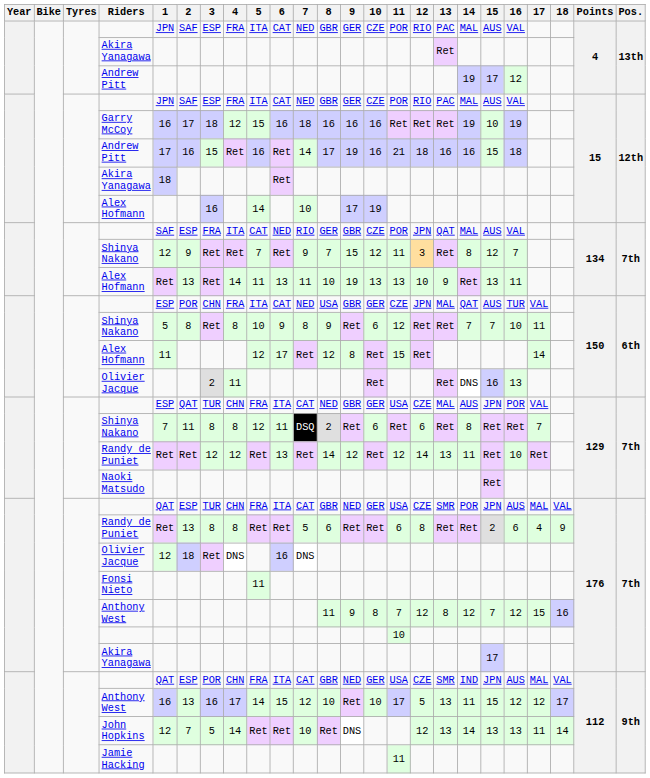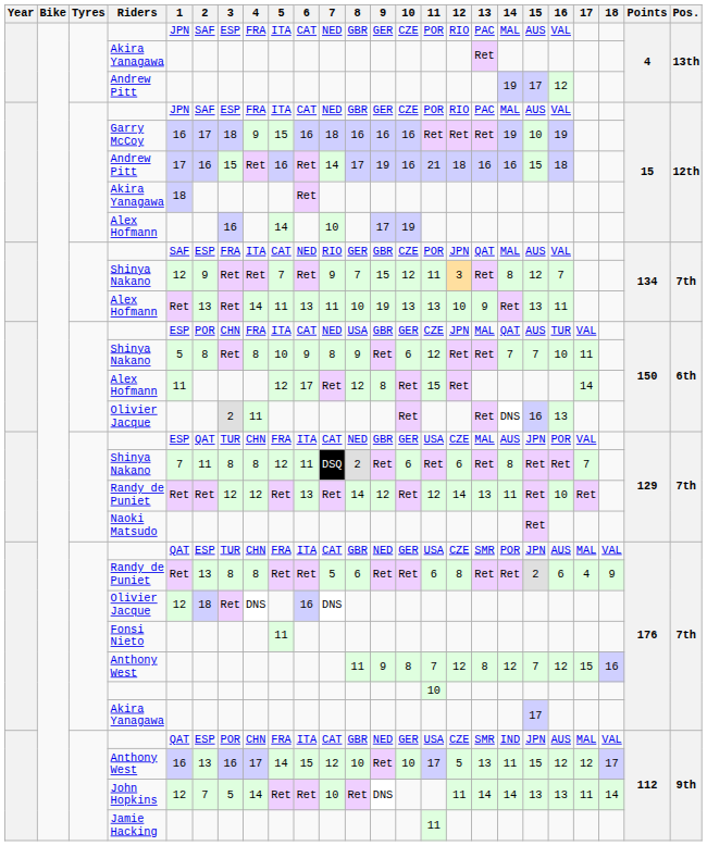 <table class="wikitable" border="1" style="text-align:center; font-size:95%">
 <tr>
 <th scope="col">Year</th>
 <th scope="col">Bike</th>
 <th scope="col">Tyres</th>
 <th scope="col">Riders</th>
 <th scope="col">1</th>
 <th scope="col">2</th>
 <th scope="col">3</th>
 <th scope="col">4</th>
 <th scope="col">5</th>
 <th scope="col">6</th>
 <th scope="col">7</th>
 <th scope="col">8</th>
 <th scope="col">9</th>
 <th scope="col">10</th>
 <th scope="col">11</th>
 <th scope="col">12</th>
 <th scope="col">13</th>
 <th scope="col">14</th>
 <th scope="col">15</th>
 <th scope="col">16</th>
 <th scope="col">17</th>
 <th scope="col">18</th>
 <th scope="col">Points</th>
 <th scope="col">Pos.</th>
 </tr>
 <tr>
 <th scope="row" rowspan="3"></th>
 <td rowspan="30"></td>
 <td rowspan="3"></td>
 <td></td>
 <td><a href='#'>JPN</a></td>
 <td><a href='#'>SAF</a></td>
 <td><a href='#'>ESP</a></td>
 <td><a href='#'>FRA</a></td>
 <td><a href='#'>ITA</a></td>
 <td><a href='#'>CAT</a></td>
 <td><a href='#'>NED</a></td>
 <td><a href='#'>GBR</a></td>
 <td><a href='#'>GER</a></td>
 <td><a href='#'>CZE</a></td>
 <td><a href='#'>POR</a></td>
 <td><a href='#'>RIO</a></td>
 <td><a href='#'>PAC</a></td>
 <td><a href='#'>MAL</a></td>
 <td><a href='#'>AUS</a></td>
 <td><a href='#'>VAL</a></td>
 <td></td>
 <td></td>
 <th rowspan="3">4</th>
 <th rowspan="3">13th</th>
 </tr>
 <tr>
 <td align="left"> <a href='#'>Akira Yanagawa</a></td>
 <td></td>
 <td></td>
 <td></td>
 <td></td>
 <td></td>
 <td></td>
 <td></td>
 <td></td>
 <td></td>
 <td></td>
 <td></td>
 <td></td>
 <td style="background:#EFCFFF;">Ret</td>
 <td></td>
 <td></td>
 <td></td>
 <td></td>
 <td></td>
 </tr>
 <tr>
 <td align="left"> <a href='#'>Andrew Pitt</a></td>
 <td></td>
 <td></td>
 <td></td>
 <td></td>
 <td></td>
 <td></td>
 <td></td>
 <td></td>
 <td></td>
 <td></td>
 <td></td>
 <td></td>
 <td></td>
 <td style="background:#CFCFFF;">19</td>
 <td style="background:#CFCFFF;">17</td>
 <td style="background:#DFFFDF;">12</td>
 <td></td>
 <td></td>
 </tr>
 <tr>
 <th scope="row" rowspan="5"></th>
 <td rowspan="5"></td>
 <td></td>
 <td><a href='#'>JPN</a></td>
 <td><a href='#'>SAF</a></td>
 <td><a href='#'>ESP</a></td>
 <td><a href='#'>FRA</a></td>
 <td><a href='#'>ITA</a></td>
 <td><a href='#'>CAT</a></td>
 <td><a href='#'>NED</a></td>
 <td><a href='#'>GBR</a></td>
 <td><a href='#'>GER</a></td>
 <td><a href='#'>CZE</a></td>
 <td><a href='#'>POR</a></td>
 <td><a href='#'>RIO</a></td>
 <td><a href='#'>PAC</a></td>
 <td><a href='#'>MAL</a></td>
 <td><a href='#'>AUS</a></td>
 <td><a href='#'>VAL</a></td>
 <td></td>
 <td></td>
 <th rowspan="5">15</th>
 <th rowspan="5">12th</th>
 </tr>
 <tr>
 <td align="left"> <a href='#'>Garry McCoy</a></td>
 <td style="background:#CFCFFF;">16</td>
 <td style="background:#CFCFFF;">17</td>
 <td style="background:#CFCFFF;">18</td>
-<td style="background:#DFFFDF;">12</td>
+<td style="background:#DFFFDF;">9</td>
 <td style="background:#DFFFDF;">15</td>
 <td style="background:#CFCFFF;">16</td>
 <td style="background:#CFCFFF;">18</td>
 <td style="background:#CFCFFF;">16</td>
 <td style="background:#CFCFFF;">16</td>
 <td style="background:#CFCFFF;">16</td>
 <td style="background:#EFCFFF;">Ret</td>
 <td style="background:#EFCFFF;">Ret</td>
 <td style="background:#EFCFFF;">Ret</td>
 <td style="background:#CFCFFF;">19</td>
 <td style="background:#DFFFDF;">10</td>
 <td style="background:#CFCFFF;">19</td>
 <td></td>
 <td></td>
 </tr>
 <tr>
 <td align="left"> <a href='#'>Andrew Pitt</a></td>
 <td style="background:#CFCFFF;">17</td>
 <td style="background:#CFCFFF;">16</td>
 <td style="background:#DFFFDF;">15</td>
 <td style="background:#EFCFFF;">Ret</td>
 <td style="background:#CFCFFF;">16</td>
 <td style="background:#EFCFFF;">Ret</td>
 <td style="background:#DFFFDF;">14</td>
 <td style="background:#CFCFFF;">17</td>
 <td style="background:#CFCFFF;">19</td>
 <td style="background:#CFCFFF;">16</td>
 <td style="background:#CFCFFF;">21</td>
 <td style="background:#CFCFFF;">18</td>
 <td style="background:#CFCFFF;">16</td>
 <td style="background:#CFCFFF;">16</td>
 <td style="background:#DFFFDF;">15</td>
 <td style="background:#CFCFFF;">18</td>
 <td></td>
 <td></td>
 </tr>
 <tr>
 <td align="left"> <a href='#'>Akira Yanagawa</a></td>
 <td style="background:#CFCFFF;">18</td>
 <td></td>
 <td></td>
 <td></td>
 <td></td>
 <td style="background:#EFCFFF;">Ret</td>
 <td></td>
 <td></td>
 <td></td>
 <td></td>
 <td></td>
 <td></td>
 <td></td>
 <td></td>
 <td></td>
 <td></td>
 <td></td>
 <td></td>
 </tr>
 <tr>
 <td align="left"> <a href='#'>Alex Hofmann</a></td>
 <td></td>
 <td></td>
 <td style="background:#CFCFFF;">16</td>
 <td></td>
 <td style="background:#DFFFDF;">14</td>
 <td></td>
 <td style="background:#DFFFDF;">10</td>
 <td></td>
 <td style="background:#CFCFFF;">17</td>
 <td style="background:#CFCFFF;">19</td>
 <td></td>
 <td></td>
 <td></td>
 <td></td>
 <td></td>
 <td></td>
 <td></td>
 <td></td>
 </tr>
 <tr>
 <th scope="row" rowspan="3"></th>
 <td rowspan="3"></td>
 <td></td>
 <td><a href='#'>SAF</a></td>
 <td><a href='#'>ESP</a></td>
 <td><a href='#'>FRA</a></td>
 <td><a href='#'>ITA</a></td>
 <td><a href='#'>CAT</a></td>
 <td><a href='#'>NED</a></td>
 <td><a href='#'>RIO</a></td>
 <td><a href='#'>GER</a></td>
 <td><a href='#'>GBR</a></td>
 <td><a href='#'>CZE</a></td>
 <td><a href='#'>POR</a></td>
 <td><a href='#'>JPN</a></td>
 <td><a href='#'>QAT</a></td>
 <td><a href='#'>MAL</a></td>
 <td><a href='#'>AUS</a></td>
 <td><a href='#'>VAL</a></td>
 <td></td>
 <td></td>
 <th rowspan="3">134</th>
 <th rowspan="3">7th</th>
 </tr>
 <tr>
 <td align="left"> <a href='#'>Shinya Nakano</a></td>
 <td style="background:#DFFFDF;">12</td>
 <td style="background:#DFFFDF;">9</td>
 <td style="background:#EFCFFF;">Ret</td>
 <td style="background:#EFCFFF;">Ret</td>
 <td style="background:#DFFFDF;">7</td>
 <td style="background:#EFCFFF;">Ret</td>
 <td style="background:#DFFFDF;">9</td>
 <td style="background:#DFFFDF;">7</td>
 <td style="background:#DFFFDF;">15</td>
 <td style="background:#DFFFDF;">12</td>
 <td style="background:#DFFFDF;">11</td>
 <td style="background:#FFDF9F;">3</td>
 <td style="background:#EFCFFF;">Ret</td>
 <td style="background:#DFFFDF;">8</td>
 <td style="background:#DFFFDF;">12</td>
 <td style="background:#DFFFDF;">7</td>
 <td></td>
 <td></td>
 </tr>
 <tr>
 <td align="left"> <a href='#'>Alex Hofmann</a></td>
 <td style="background:#EFCFFF;">Ret</td>
 <td style="background:#DFFFDF;">13</td>
 <td style="background:#EFCFFF;">Ret</td>
 <td style="background:#DFFFDF;">14</td>
 <td style="background:#DFFFDF;">11</td>
 <td style="background:#DFFFDF;">13</td>
 <td style="background:#DFFFDF;">11</td>
 <td style="background:#DFFFDF;">10</td>
 <td style="background:#DFFFDF;">19</td>
 <td style="background:#DFFFDF;">13</td>
 <td style="background:#DFFFDF;">13</td>
 <td style="background:#DFFFDF;">10</td>
 <td style="background:#DFFFDF;">9</td>
 <td style="background:#EFCFFF;">Ret</td>
 <td style="background:#DFFFDF;">13</td>
 <td style="background:#DFFFDF;">11</td>
 <td></td>
 <td></td>
 </tr>
 <tr>
 <th scope="row" rowspan="4"></th>
 <td rowspan="4"></td>
 <td></td>
 <td><a href='#'>ESP</a></td>
 <td><a href='#'>POR</a></td>
 <td><a href='#'>CHN</a></td>
 <td><a href='#'>FRA</a></td>
 <td><a href='#'>ITA</a></td>
 <td><a href='#'>CAT</a></td>
 <td><a href='#'>NED</a></td>
 <td><a href='#'>USA</a></td>
 <td><a href='#'>GBR</a></td>
 <td><a href='#'>GER</a></td>
 <td><a href='#'>CZE</a></td>
 <td><a href='#'>JPN</a></td>
 <td><a href='#'>MAL</a></td>
 <td><a href='#'>QAT</a></td>
 <td><a href='#'>AUS</a></td>
 <td><a href='#'>TUR</a></td>
 <td><a href='#'>VAL</a></td>
 <td></td>
 <th rowspan="4">150</th>
 <th rowspan="4">6th</th>
 </tr>
 <tr>
 <td align="left"> <a href='#'>Shinya Nakano</a></td>
 <td style="background:#DFFFDF;">5</td>
 <td style="background:#DFFFDF;">8</td>
 <td style="background:#EFCFFF;">Ret</td>
 <td style="background:#DFFFDF;">8</td>
 <td style="background:#DFFFDF;">10</td>
 <td style="background:#DFFFDF;">9</td>
 <td style="background:#DFFFDF;">8</td>
 <td style="background:#DFFFDF;">9</td>
 <td style="background:#EFCFFF;">Ret</td>
 <td style="background:#DFFFDF;">6</td>
 <td style="background:#DFFFDF;">12</td>
 <td style="background:#EFCFFF;">Ret</td>
 <td style="background:#EFCFFF;">Ret</td>
 <td style="background:#DFFFDF;">7</td>
 <td style="background:#DFFFDF;">7</td>
 <td style="background:#DFFFDF;">10</td>
 <td style="background:#DFFFDF;">11</td>
 <td></td>
 </tr>
 <tr>
 <td align="left"> <a href='#'>Alex Hofmann</a></td>
 <td style="background:#DFFFDF;">11</td>
 <td></td>
 <td></td>
 <td></td>
 <td style="background:#DFFFDF;">12</td>
 <td style="background:#DFFFDF;">17</td>
 <td style="background:#EFCFFF;">Ret</td>
 <td style="background:#DFFFDF;">12</td>
 <td style="background:#DFFFDF;">8</td>
 <td style="background:#EFCFFF;">Ret</td>
 <td style="background:#DFFFDF;">15</td>
 <td style="background:#EFCFFF;">Ret</td>
 <td></td>
 <td></td>
 <td></td>
 <td></td>
 <td style="background:#DFFFDF;">14</td>
 <td></td>
 </tr>
 <tr>
 <td align="left"> <a href='#'>Olivier Jacque</a></td>
 <td></td>
 <td></td>
 <td style="background:#DFDFDF;">2</td>
 <td style="background:#DFFFDF;">11</td>
 <td></td>
 <td></td>
 <td></td>
 <td></td>
 <td></td>
 <td style="background:#EFCFFF;">Ret</td>
 <td></td>
 <td></td>
 <td style="background:#EFCFFF;">Ret</td>
 <td style="background:#FFFFFF;">DNS</td>
 <td style="background:#CFCFFF;">16</td>
 <td style="background:#DFFFDF;">13</td>
 <td></td>
 <td></td>
 </tr>
 <tr>
 <th scope="row" rowspan="4"></th>
 <td rowspan="4"></td>
 <td></td>
 <td><a href='#'>ESP</a></td>
 <td><a href='#'>QAT</a></td>
 <td><a href='#'>TUR</a></td>
 <td><a href='#'>CHN</a></td>
 <td><a href='#'>FRA</a></td>
 <td><a href='#'>ITA</a></td>
 <td><a href='#'>CAT</a></td>
 <td><a href='#'>NED</a></td>
 <td><a href='#'>GBR</a></td>
 <td><a href='#'>GER</a></td>
 <td><a href='#'>USA</a></td>
 <td><a href='#'>CZE</a></td>
 <td><a href='#'>MAL</a></td>
 <td><a href='#'>AUS</a></td>
 <td><a href='#'>JPN</a></td>
 <td><a href='#'>POR</a></td>
 <td><a href='#'>VAL</a></td>
 <td></td>
 <th rowspan="4">129</th>
 <th rowspan="4">7th</th>
 </tr>
 <tr>
 <td align="left"> <a href='#'>Shinya Nakano</a></td>
 <td style="background:#DFFFDF;">7</td>
 <td style="background:#DFFFDF;">11</td>
 <td style="background:#DFFFDF;">8</td>
 <td style="background:#DFFFDF;">8</td>
 <td style="background:#DFFFDF;">12</td>
 <td style="background:#DFFFDF;">11</td>
 <td style="background:#000000; color:white;">DSQ</td>
 <td style="background:#DFDFDF;">2</td>
 <td style="background:#EFCFFF;">Ret</td>
 <td style="background:#DFFFDF;">6</td>
 <td style="background:#EFCFFF;">Ret</td>
 <td style="background:#DFFFDF;">6</td>
 <td style="background:#EFCFFF;">Ret</td>
 <td style="background:#DFFFDF;">8</td>
 <td style="background:#EFCFFF;">Ret</td>
 <td style="background:#EFCFFF;">Ret</td>
 <td style="background:#DFFFDF;">7</td>
 <td></td>
 </tr>
 <tr>
 <td align="left"> <a href='#'>Randy de Puniet</a></td>
 <td style="background:#EFCFFF;">Ret</td>
 <td style="background:#EFCFFF;">Ret</td>
 <td style="background:#DFFFDF;">12</td>
 <td style="background:#DFFFDF;">12</td>
 <td style="background:#EFCFFF;">Ret</td>
 <td style="background:#DFFFDF;">13</td>
 <td style="background:#EFCFFF;">Ret</td>
 <td style="background:#DFFFDF;">14</td>
 <td style="background:#DFFFDF;">12</td>
 <td style="background:#EFCFFF;">Ret</td>
 <td style="background:#DFFFDF;">12</td>
 <td style="background:#DFFFDF;">14</td>
 <td style="background:#DFFFDF;">13</td>
 <td style="background:#DFFFDF;">11</td>
 <td style="background:#EFCFFF;">Ret</td>
 <td style="background:#DFFFDF;">10</td>
 <td style="background:#EFCFFF;">Ret</td>
 <td></td>
 </tr>
 <tr>
 <td align="left"> <a href='#'>Naoki Matsudo</a></td>
 <td></td>
 <td></td>
 <td></td>
 <td></td>
 <td></td>
 <td></td>
 <td></td>
 <td></td>
 <td></td>
 <td></td>
 <td></td>
 <td></td>
 <td></td>
 <td></td>
 <td style="background:#EFCFFF;">Ret</td>
 <td></td>
 <td></td>
 <td></td>
 </tr>
 <tr>
 <th scope="row" rowspan="7"></th>
 <td rowspan="7"></td>
 <td></td>
 <td><a href='#'>QAT</a></td>
 <td><a href='#'>ESP</a></td>
 <td><a href='#'>TUR</a></td>
 <td><a href='#'>CHN</a></td>
 <td><a href='#'>FRA</a></td>
 <td><a href='#'>ITA</a></td>
 <td><a href='#'>CAT</a></td>
 <td><a href='#'>GBR</a></td>
 <td><a href='#'>NED</a></td>
 <td><a href='#'>GER</a></td>
 <td><a href='#'>USA</a></td>
 <td><a href='#'>CZE</a></td>
 <td><a href='#'>SMR</a></td>
 <td><a href='#'>POR</a></td>
 <td><a href='#'>JPN</a></td>
 <td><a href='#'>AUS</a></td>
 <td><a href='#'>MAL</a></td>
 <td><a href='#'>VAL</a></td>
 <th rowspan="7">176</th>
 <th rowspan="7">7th</th>
 </tr>
 <tr>
 <td align="left"> <a href='#'>Randy de Puniet</a></td>
 <td style="background:#EFCFFF;">Ret</td>
 <td style="background:#DFFFDF;">13</td>
 <td style="background:#DFFFDF;">8</td>
 <td style="background:#DFFFDF;">8</td>
 <td style="background:#EFCFFF;">Ret</td>
 <td style="background:#EFCFFF;">Ret</td>
 <td style="background:#DFFFDF;">5</td>
 <td style="background:#DFFFDF;">6</td>
 <td style="background:#EFCFFF;">Ret</td>
 <td style="background:#EFCFFF;">Ret</td>
 <td style="background:#DFFFDF;">6</td>
 <td style="background:#DFFFDF;">8</td>
 <td style="background:#EFCFFF;">Ret</td>
 <td style="background:#EFCFFF;">Ret</td>
 <td style="background:#DFDFDF;">2</td>
 <td style="background:#DFFFDF;">6</td>
 <td style="background:#DFFFDF;">4</td>
 <td style="background:#DFFFDF;">9</td>
 </tr>
 <tr>
 <td align="left"> <a href='#'>Olivier Jacque</a></td>
 <td style="background:#DFFFDF;">12</td>
 <td style="background:#CFCFFF;">18</td>
 <td style="background:#EFCFFF;">Ret</td>
 <td style="background:#FFFFFF;">DNS</td>
 <td></td>
 <td style="background:#CFCFFF;">16</td>
 <td style="background:#FFFFFF;">DNS</td>
 <td></td>
 <td></td>
 <td></td>
 <td></td>
 <td></td>
 <td></td>
 <td></td>
 <td></td>
 <td></td>
 <td></td>
 <td></td>
 </tr>
 <tr>
 <td align="left"> <a href='#'>Fonsi Nieto</a></td>
 <td></td>
 <td></td>
 <td></td>
 <td></td>
 <td style="background:#DFFFDF;">11</td>
 <td></td>
 <td></td>
 <td></td>
 <td></td>
 <td></td>
 <td></td>
 <td></td>
 <td></td>
 <td></td>
 <td></td>
 <td></td>
 <td></td>
 <td></td>
 </tr>
 <tr>
 <td align="left"> <a href='#'>Anthony West</a></td>
 <td></td>
 <td></td>
 <td></td>
 <td></td>
 <td></td>
 <td></td>
 <td></td>
 <td style="background:#DFFFDF;">11</td>
 <td style="background:#DFFFDF;">9</td>
 <td style="background:#DFFFDF;">8</td>
 <td style="background:#DFFFDF;">7</td>
 <td style="background:#DFFFDF;">12</td>
 <td style="background:#DFFFDF;">8</td>
 <td style="background:#DFFFDF;">12</td>
 <td style="background:#DFFFDF;">7</td>
 <td style="background:#DFFFDF;">12</td>
 <td style="background:#DFFFDF;">15</td>
 <td style="background:#CFCFFF;">16</td>
 </tr>
 <tr>
 <td align="left"></td>
 <td></td>
 <td></td>
 <td></td>
 <td></td>
 <td></td>
 <td></td>
 <td></td>
 <td></td>
 <td></td>
 <td></td>
 <td style="background:#DFFFDF;">10</td>
 <td></td>
 <td></td>
 <td></td>
 <td></td>
 <td></td>
 <td></td>
 <td></td>
 </tr>
 <tr>
 <td align="left"> <a href='#'>Akira Yanagawa</a></td>
 <td></td>
 <td></td>
 <td></td>
 <td></td>
 <td></td>
 <td></td>
 <td></td>
 <td></td>
 <td></td>
 <td></td>
 <td></td>
 <td></td>
 <td></td>
 <td></td>
 <td style="background:#CFCFFF;">17</td>
 <td></td>
 <td></td>
 <td></td>
 </tr>
 <tr>
 <th scope="row" rowspan="4"></th>
 <td rowspan="4"></td>
 <td></td>
 <td><a href='#'>QAT</a></td>
 <td><a href='#'>ESP</a></td>
 <td><a href='#'>POR</a></td>
 <td><a href='#'>CHN</a></td>
 <td><a href='#'>FRA</a></td>
 <td><a href='#'>ITA</a></td>
 <td><a href='#'>CAT</a></td>
 <td><a href='#'>GBR</a></td>
 <td><a href='#'>NED</a></td>
 <td><a href='#'>GER</a></td>
 <td><a href='#'>USA</a></td>
 <td><a href='#'>CZE</a></td>
 <td><a href='#'>SMR</a></td>
 <td><a href='#'>IND</a></td>
 <td><a href='#'>JPN</a></td>
 <td><a href='#'>AUS</a></td>
 <td><a href='#'>MAL</a></td>
 <td><a href='#'>VAL</a></td>
 <th rowspan="4">112</th>
 <th rowspan="4">9th</th>
 </tr>
 <tr>
 <td align="left"> <a href='#'>Anthony West</a></td>
 <td style="background:#CFCFFF;">16</td>
 <td style="background:#DFFFDF;">13</td>
 <td style="background:#CFCFFF;">16</td>
 <td style="background:#CFCFFF;">17</td>
 <td style="background:#DFFFDF;">14</td>
 <td style="background:#DFFFDF;">15</td>
 <td style="background:#DFFFDF;">12</td>
 <td style="background:#DFFFDF;">10</td>
 <td style="background:#EFCFFF;">Ret</td>
 <td style="background:#DFFFDF;">10</td>
 <td style="background:#CFCFFF;">17</td>
 <td style="background:#DFFFDF;">5</td>
 <td style="background:#DFFFDF;">13</td>
 <td style="background:#DFFFDF;">11</td>
 <td style="background:#DFFFDF;">15</td>
 <td style="background:#DFFFDF;">12</td>
 <td style="background:#DFFFDF;">12</td>
 <td style="background:#CFCFFF;">17</td>
 </tr>
 <tr>
 <td align="left"> <a href='#'>John Hopkins</a></td>
 <td style="background:#DFFFDF;">12</td>
 <td style="background:#DFFFDF;">7</td>
 <td style="background:#DFFFDF;">5</td>
 <td style="background:#DFFFDF;">14</td>
 <td style="background:#EFCFFF;">Ret</td>
 <td style="background:#EFCFFF;">Ret</td>
 <td style="background:#DFFFDF;">10</td>
 <td style="background:#EFCFFF;">Ret</td>
 <td style="background:#FFFFFF;">DNS</td>
 <td></td>
 <td></td>
-<td style="background:#DFFFDF;">12</td>
-<td style="background:#DFFFDF;">13</td>
+<td style="background:#DFFFDF;">11</td>
+<td style="background:#DFFFDF;">14</td>
 <td style="background:#DFFFDF;">14</td>
 <td style="background:#DFFFDF;">13</td>
 <td style="background:#DFFFDF;">13</td>
 <td style="background:#DFFFDF;">11</td>
 <td style="background:#DFFFDF;">14</td>
 </tr>
 <tr>
 <td align="left"> <a href='#'>Jamie Hacking</a></td>
 <td></td>
 <td></td>
 <td></td>
 <td></td>
 <td></td>
 <td></td>
 <td></td>
 <td></td>
 <td></td>
 <td></td>
 <td style="background:#DFFFDF;">11</td>
 <td></td>
 <td></td>
 <td></td>
 <td></td>
 <td></td>
 <td></td>
 <td></td>
 </tr>
 </table>
